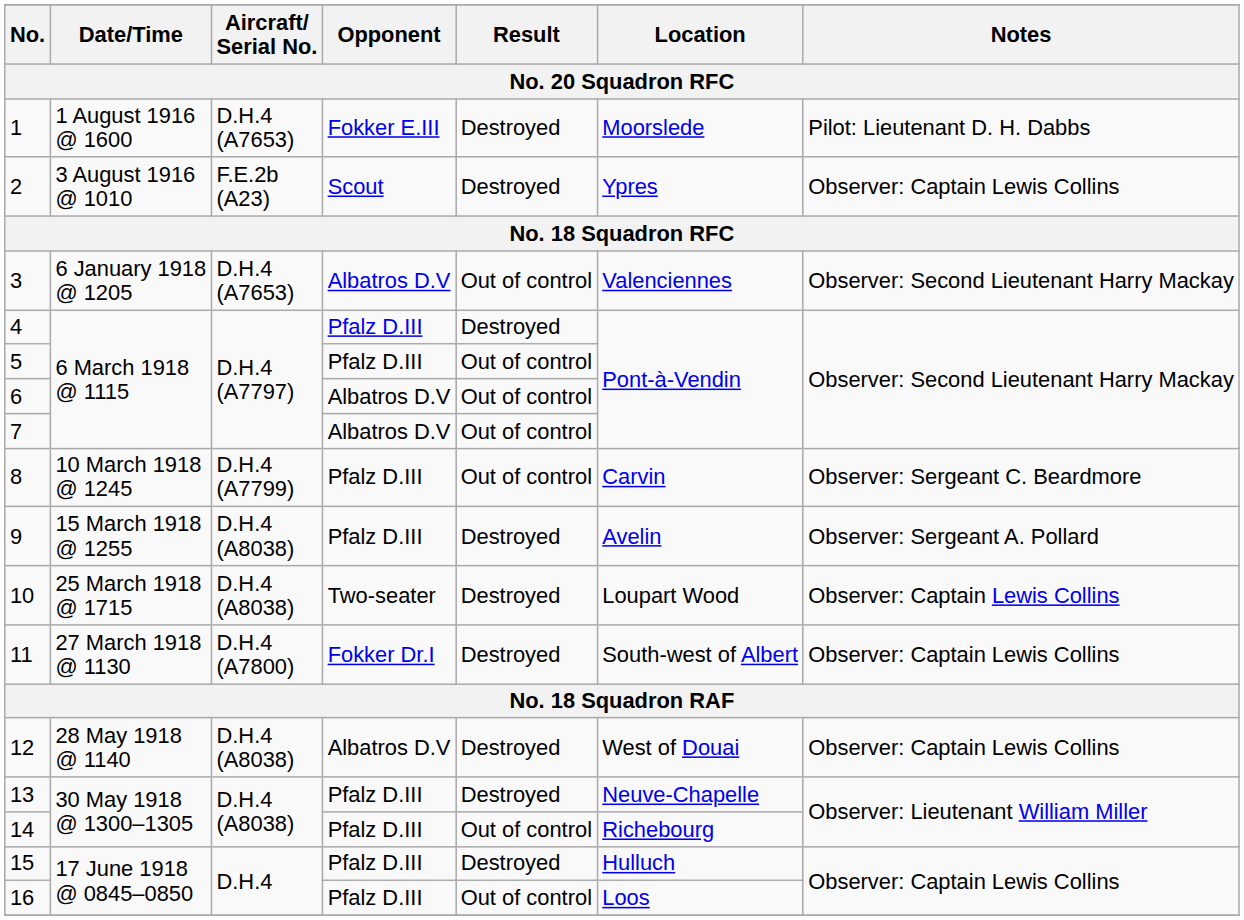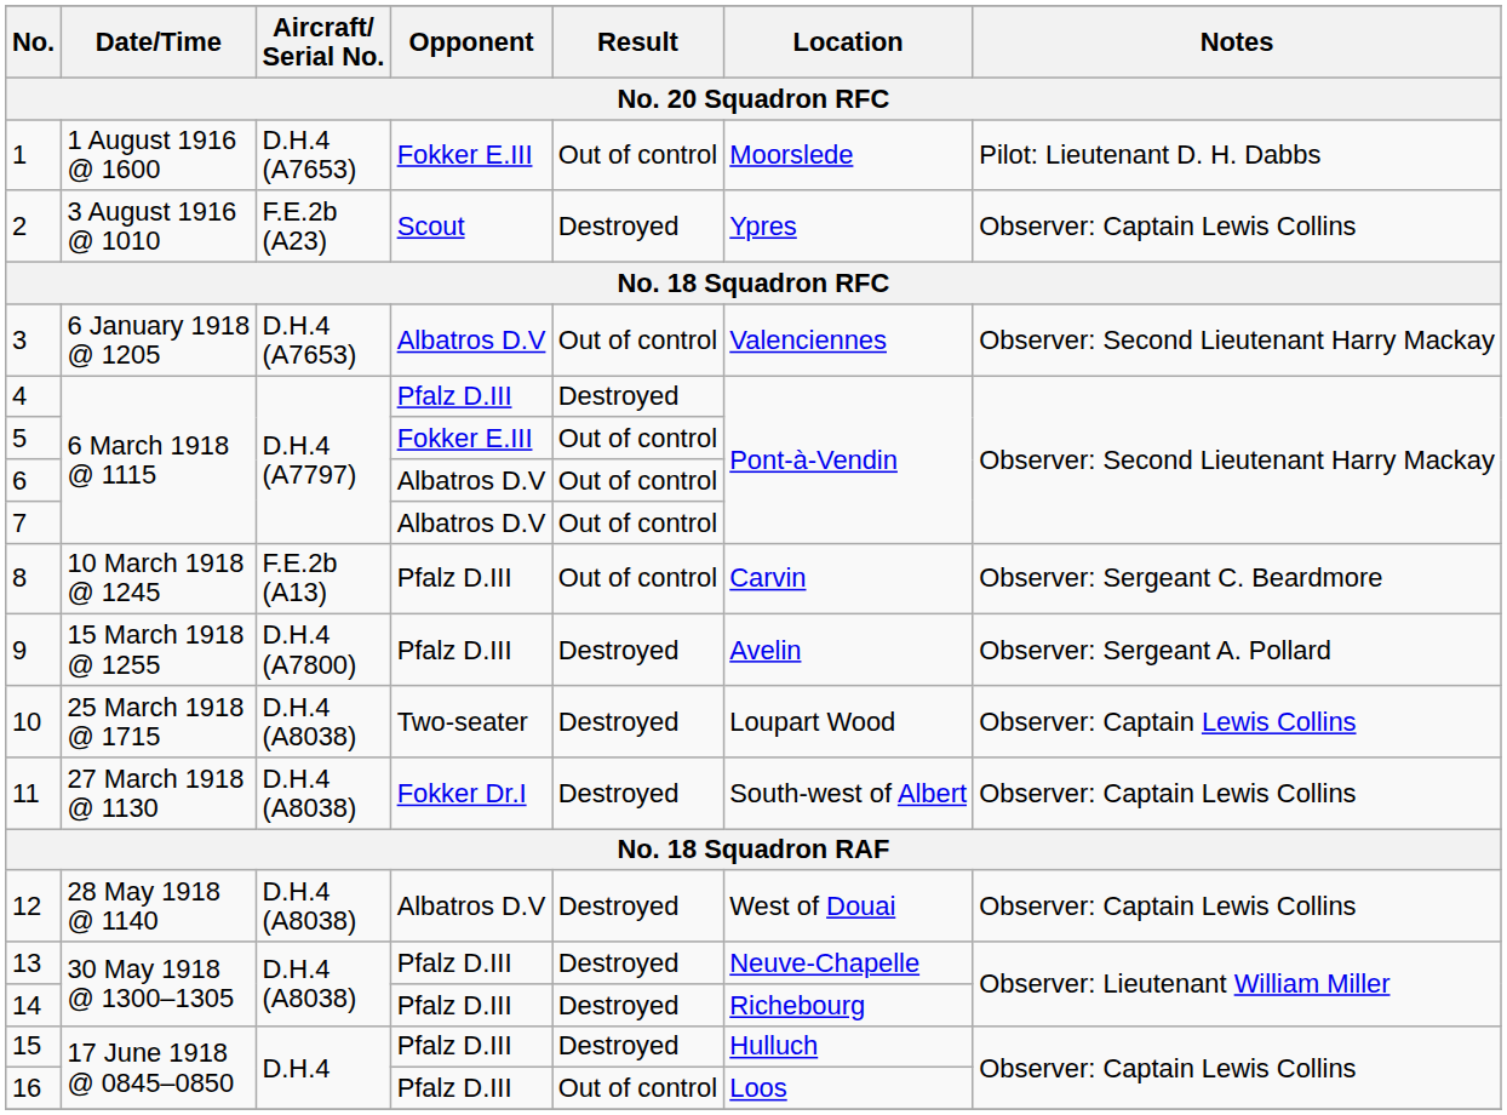 <table class="wikitable" style="font-size:90%;">
 <tr>
 </tr>
 <tr>
 <th>No.</th>
 <th>Date/Time</th>
 <th>Aircraft/<br>Serial No.</th>
 <th>Opponent</th>
 <th>Result</th>
 <th>Location</th>
 <th>Notes</th>
 </tr>
 <tr>
 <th colspan="7">No. 20 Squadron RFC</th>
 </tr>
 <tr>
 <td>1</td>
 <td>1 August 1916<br>@ 1600</td>
 <td>D.H.4<br>(A7653)</td>
 <td><a href='#'>Fokker E.III</a></td>
-<td>Destroyed</td>
+<td>Out of control</td>
 <td><a href='#'>Moorslede</a></td>
 <td>Pilot: Lieutenant D. H. Dabbs</td>
 </tr>
 <tr>
 <td>2</td>
 <td>3 August 1916<br>@ 1010</td>
 <td>F.E.2b<br>(A23)</td>
 <td><a href='#'>Scout</a></td>
 <td>Destroyed</td>
 <td><a href='#'>Ypres</a></td>
 <td>Observer: Captain Lewis Collins</td>
 </tr>
 <tr>
 <th colspan="7">No. 18 Squadron RFC</th>
 </tr>
 <tr>
 <td>3</td>
 <td>6 January 1918<br>@ 1205</td>
 <td>D.H.4<br>(A7653)</td>
 <td><a href='#'>Albatros D.V</a></td>
 <td>Out of control</td>
 <td><a href='#'>Valenciennes</a></td>
 <td>Observer: Second Lieutenant Harry Mackay</td>
 </tr>
 <tr>
 <td>4</td>
 <td rowspan="4">6 March 1918<br>@ 1115</td>
 <td rowspan="4">D.H.4<br>(A7797)</td>
 <td><a href='#'>Pfalz D.III</a></td>
 <td>Destroyed</td>
 <td rowspan="4"><a href='#'>Pont-à-Vendin</a></td>
 <td rowspan="4">Observer: Second Lieutenant Harry Mackay</td>
 </tr>
 <tr>
 <td>5</td>
-<td>Pfalz D.III</td>
+<td><a href='#'>Fokker E.III</a></td>
 <td>Out of control</td>
 </tr>
 <tr>
 <td>6</td>
 <td>Albatros D.V</td>
 <td>Out of control</td>
 </tr>
 <tr>
 <td>7</td>
 <td>Albatros D.V</td>
 <td>Out of control</td>
 </tr>
 <tr>
 <td>8</td>
 <td>10 March 1918<br>@ 1245</td>
-<td>D.H.4<br>(A7799)</td>
+<td>F.E.2b<br>(A13)</td>
 <td>Pfalz D.III</td>
 <td>Out of control</td>
 <td><a href='#'>Carvin</a></td>
 <td>Observer: Sergeant C. Beardmore</td>
 </tr>
 <tr>
 <td>9</td>
 <td>15 March 1918<br>@ 1255</td>
-<td>D.H.4<br>(A8038)</td>
+<td>D.H.4<br>(A7800)</td>
 <td>Pfalz D.III</td>
 <td>Destroyed</td>
 <td><a href='#'>Avelin</a></td>
 <td>Observer: Sergeant A. Pollard</td>
 </tr>
 <tr>
 <td>10</td>
 <td>25 March 1918<br>@ 1715</td>
 <td>D.H.4<br>(A8038)</td>
 <td>Two-seater</td>
 <td>Destroyed</td>
 <td>Loupart Wood</td>
 <td>Observer: Captain <a href='#'>Lewis Collins</a></td>
 </tr>
 <tr>
 <td>11</td>
 <td>27 March 1918<br>@ 1130</td>
-<td>D.H.4<br>(A7800)</td>
+<td>D.H.4<br>(A8038)</td>
 <td><a href='#'>Fokker Dr.I</a></td>
 <td>Destroyed</td>
 <td>South-west of <a href='#'>Albert</a></td>
 <td>Observer: Captain Lewis Collins</td>
 </tr>
 <tr>
 <th colspan="7">No. 18 Squadron RAF</th>
 </tr>
 <tr>
 <td>12</td>
 <td>28 May 1918<br>@ 1140</td>
 <td>D.H.4<br>(A8038)</td>
 <td>Albatros D.V</td>
 <td>Destroyed</td>
 <td>West of <a href='#'>Douai</a></td>
 <td>Observer: Captain Lewis Collins</td>
 </tr>
 <tr>
 <td>13</td>
 <td rowspan="2">30 May 1918<br>@ 1300–1305</td>
 <td rowspan="2">D.H.4<br>(A8038)</td>
 <td>Pfalz D.III</td>
 <td>Destroyed</td>
 <td><a href='#'>Neuve-Chapelle</a></td>
 <td rowspan="2">Observer: Lieutenant <a href='#'>William Miller</a></td>
 </tr>
 <tr>
 <td>14</td>
 <td>Pfalz D.III</td>
-<td>Out of control</td>
+<td>Destroyed</td>
 <td><a href='#'>Richebourg</a></td>
 </tr>
 <tr>
 <td>15</td>
 <td rowspan="2">17 June 1918<br>@ 0845–0850</td>
 <td rowspan="2">D.H.4</td>
 <td>Pfalz D.III</td>
 <td>Destroyed</td>
 <td><a href='#'>Hulluch</a></td>
 <td rowspan="2">Observer: Captain Lewis Collins</td>
 </tr>
 <tr>
 <td>16</td>
 <td>Pfalz D.III</td>
 <td>Out of control</td>
 <td><a href='#'>Loos</a></td>
 </tr>
 <tr>
 </tr>
 </table>
